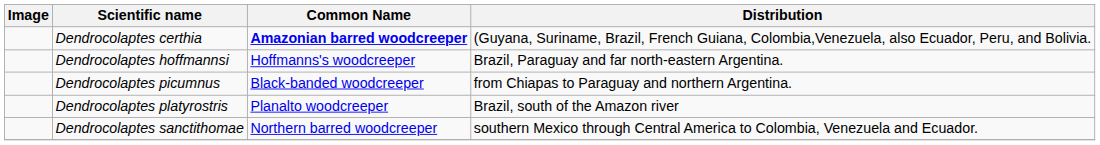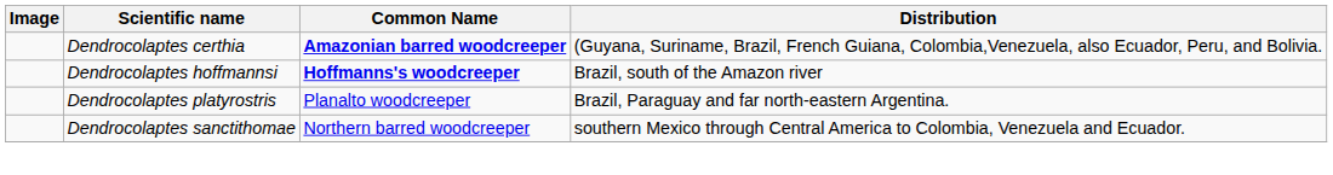 <table class="wikitable">
 <tr>
 <th>Image</th>
 <th>Scientific name</th>
 <th>Common Name</th>
 <th>Distribution</th>
 </tr>
 <tr>
 <td></td>
 <td><em>Dendrocolaptes certhia</em></td>
 <td><strong><a href='#'>Amazonian barred woodcreeper</a></strong></td>
 <td>(Guyana, Suriname, Brazil, French Guiana, Colombia,Venezuela, also Ecuador, Peru, and Bolivia.</td>
 </tr>
 <tr>
 <td></td>
 <td><em>Dendrocolaptes hoffmannsi</em></td>
-<td><a href='#'>Hoffmanns's woodcreeper</a></td>
-<td>Brazil, Paraguay and far north-eastern Argentina.</td>
-</tr>
-<tr>
-<td></td>
-<td><em>Dendrocolaptes picumnus</em></td>
-<td><a href='#'>Black-banded woodcreeper</a></td>
-<td>from Chiapas to Paraguay and northern Argentina.</td>
+<td><strong><a href='#'>Hoffmanns's woodcreeper</a></strong></td>
+<td>Brazil, south of the Amazon river</td>
 </tr>
 <tr>
 <td></td>
 <td><em>Dendrocolaptes platyrostris</em></td>
 <td><a href='#'>Planalto woodcreeper</a></td>
-<td>Brazil, south of the Amazon river</td>
+<td>Brazil, Paraguay and far north-eastern Argentina.</td>
 </tr>
 <tr>
 <td></td>
 <td><em>Dendrocolaptes sanctithomae</em></td>
 <td><a href='#'>Northern barred woodcreeper</a></td>
 <td>southern Mexico through Central America to Colombia, Venezuela and Ecuador.</td>
 </tr>
 <tr>
 </tr>
 </table>
